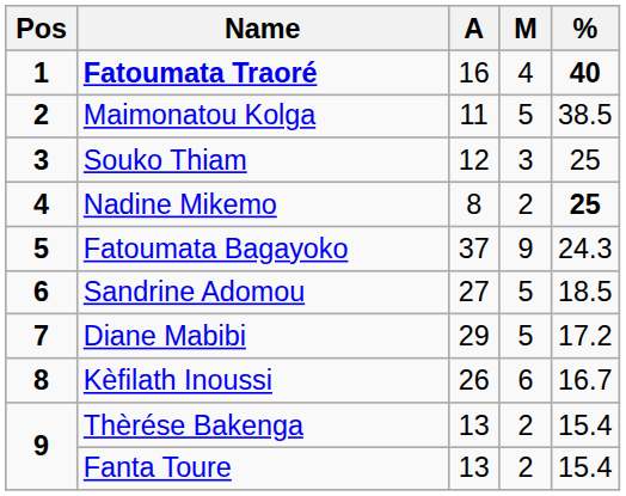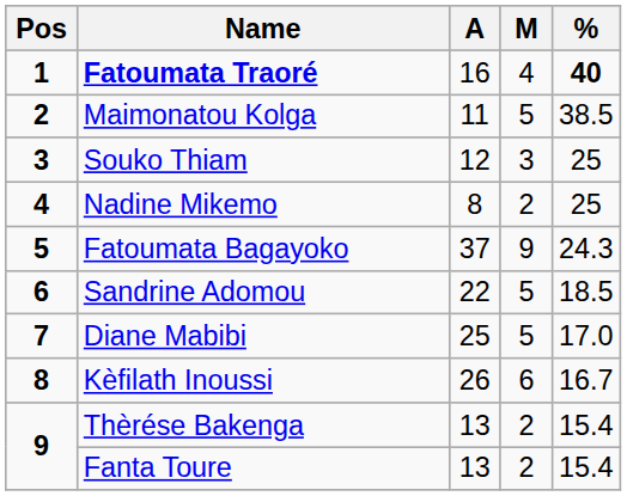 <table class="wikitable" style="text-align:center; font-size:90%;">
 <tr>
 <th width=30px>Pos</th>
 <th width=185px>Name</th>
 <th width=20px>A</th>
 <th width=20px>M</th>
 <th width=25px>%</th>
 </tr>
 <tr>
 <td><strong>1</strong></td>
 <td align=left> <strong><a href='#'>Fatoumata Traoré</a></strong></td>
 <td>16</td>
 <td>4</td>
 <td><strong>40</strong></td>
 </tr>
 <tr>
 <td><strong>2</strong></td>
 <td align=left> <a href='#'>Maimonatou Kolga</a></td>
 <td>11</td>
 <td>5</td>
 <td>38.5</td>
 </tr>
 <tr>
 <td><strong>3</strong></td>
 <td align=left> <a href='#'>Souko Thiam</a></td>
 <td>12</td>
 <td>3</td>
 <td>25</td>
 </tr>
 <tr>
 <td><strong>4</strong></td>
 <td align=left> <a href='#'>Nadine Mikemo</a></td>
 <td>8</td>
 <td>2</td>
-<td><strong>25</strong></td>
+<td>25</td>
 </tr>
 <tr>
 <td><strong>5</strong></td>
 <td align=left> <a href='#'>Fatoumata Bagayoko</a></td>
 <td>37</td>
 <td>9</td>
 <td>24.3</td>
 </tr>
 <tr>
 <td><strong>6</strong></td>
 <td align=left> <a href='#'>Sandrine Adomou</a></td>
-<td>27</td>
+<td>22</td>
 <td>5</td>
 <td>18.5</td>
 </tr>
 <tr>
 <td><strong>7</strong></td>
 <td align=left> <a href='#'>Diane Mabibi</a></td>
-<td>29</td>
+<td>25</td>
 <td>5</td>
-<td>17.2</td>
+<td>17.0</td>
 </tr>
 <tr>
 <td><strong>8</strong></td>
 <td align=left> <a href='#'>Kèfilath Inoussi</a></td>
 <td>26</td>
 <td>6</td>
 <td>16.7</td>
 </tr>
 <tr>
 <td rowspan=2><strong>9</strong></td>
 <td align=left> <a href='#'>Thèrése Bakenga</a></td>
 <td>13</td>
 <td>2</td>
 <td>15.4</td>
 </tr>
 <tr>
 <td align=left> <a href='#'>Fanta Toure</a></td>
 <td>13</td>
 <td>2</td>
 <td>15.4</td>
 </tr>
 </table>
